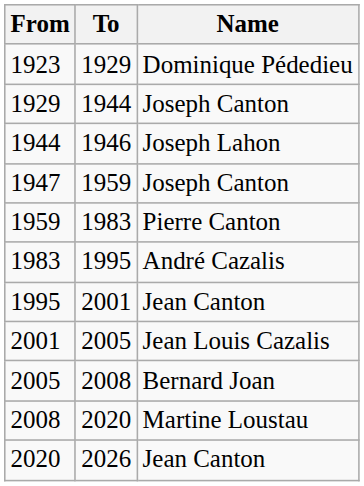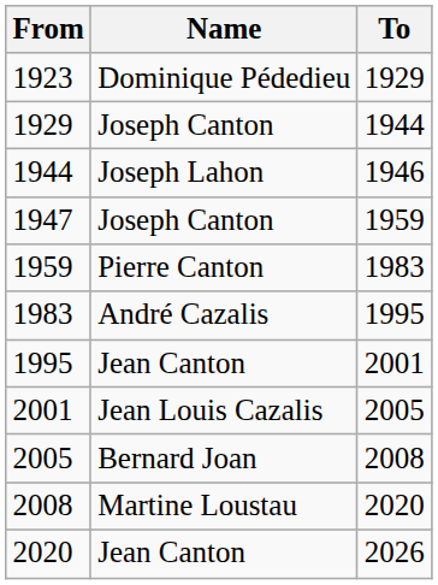 <table class="wikitable">
 <tr>
 <th>From</th>
+<th>Name</th>
 <th>To</th>
-<th>Name</th>
 </tr>
 <tr>
 <td>1923</td>
+<td>Dominique Pédedieu</td>
 <td>1929</td>
-<td>Dominique Pédedieu</td>
 </tr>
 <tr>
 <td>1929</td>
+<td>Joseph Canton</td>
 <td>1944</td>
-<td>Joseph Canton</td>
 </tr>
 <tr>
 <td>1944</td>
+<td>Joseph Lahon</td>
 <td>1946</td>
-<td>Joseph Lahon</td>
 </tr>
 <tr>
 <td>1947</td>
+<td>Joseph Canton</td>
 <td>1959</td>
-<td>Joseph Canton</td>
 </tr>
 <tr>
 <td>1959</td>
+<td>Pierre Canton</td>
 <td>1983</td>
-<td>Pierre Canton</td>
 </tr>
 <tr>
 <td>1983</td>
+<td>André Cazalis</td>
 <td>1995</td>
-<td>André Cazalis</td>
 </tr>
 <tr>
 <td>1995</td>
+<td>Jean Canton</td>
 <td>2001</td>
-<td>Jean Canton</td>
 </tr>
 <tr>
 <td>2001</td>
+<td>Jean Louis Cazalis</td>
 <td>2005</td>
-<td>Jean Louis Cazalis</td>
 </tr>
 <tr>
 <td>2005</td>
+<td>Bernard Joan</td>
 <td>2008</td>
-<td>Bernard Joan</td>
 </tr>
 <tr>
 <td>2008</td>
+<td>Martine Loustau</td>
 <td>2020</td>
-<td>Martine Loustau</td>
 </tr>
 <tr>
 <td>2020</td>
+<td>Jean Canton</td>
 <td>2026</td>
-<td>Jean Canton</td>
 </tr>
 </table>
